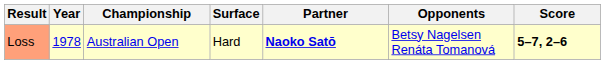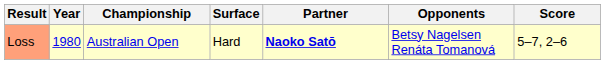 <table class="sortable wikitable">
 <tr>
 <th style="width:40px">Result</th>
 <th style="width:30px">Year</th>
 <th style="width:150px">Championship</th>
 <th style="width:50px">Surface</th>
 <th style="width:150px">Partner</th>
 <th style="width:150px">Opponents</th>
 <th style="width:100px" class="unsortable">Score</th>
 </tr>
 <tr style="background:#ffc;">
 <td style="background:#ffa07a;">Loss</td>
-<td><a href='#'>1978</a></td>
+<td><a href='#'>1980</a></td>
 <td><a href='#'>Australian Open</a></td>
 <td>Hard</td>
 <td><strong> <a href='#'>Naoko Satō</a></strong></td>
 <td> <a href='#'>Betsy Nagelsen</a><br> <a href='#'>Renáta Tomanová</a></td>
-<td><strong>5–7, 2–6</strong></td>
+<td>5–7, 2–6</td>
 </tr>
 </table>
